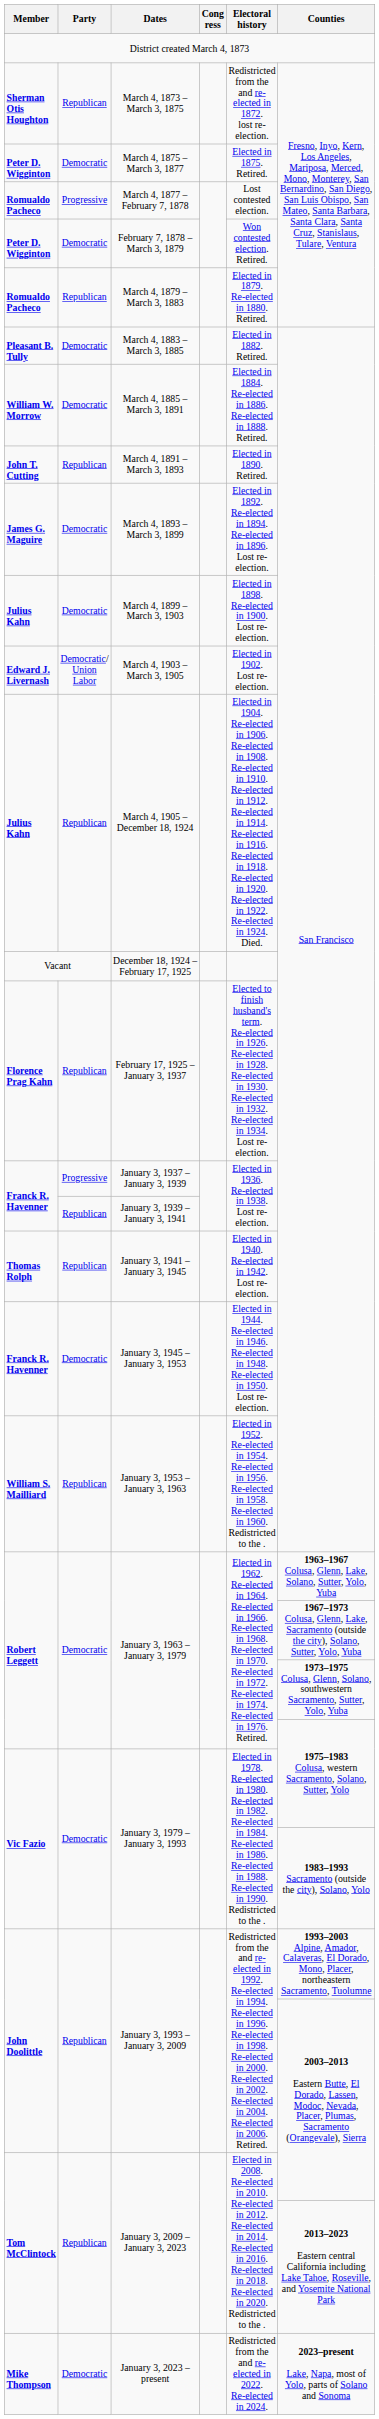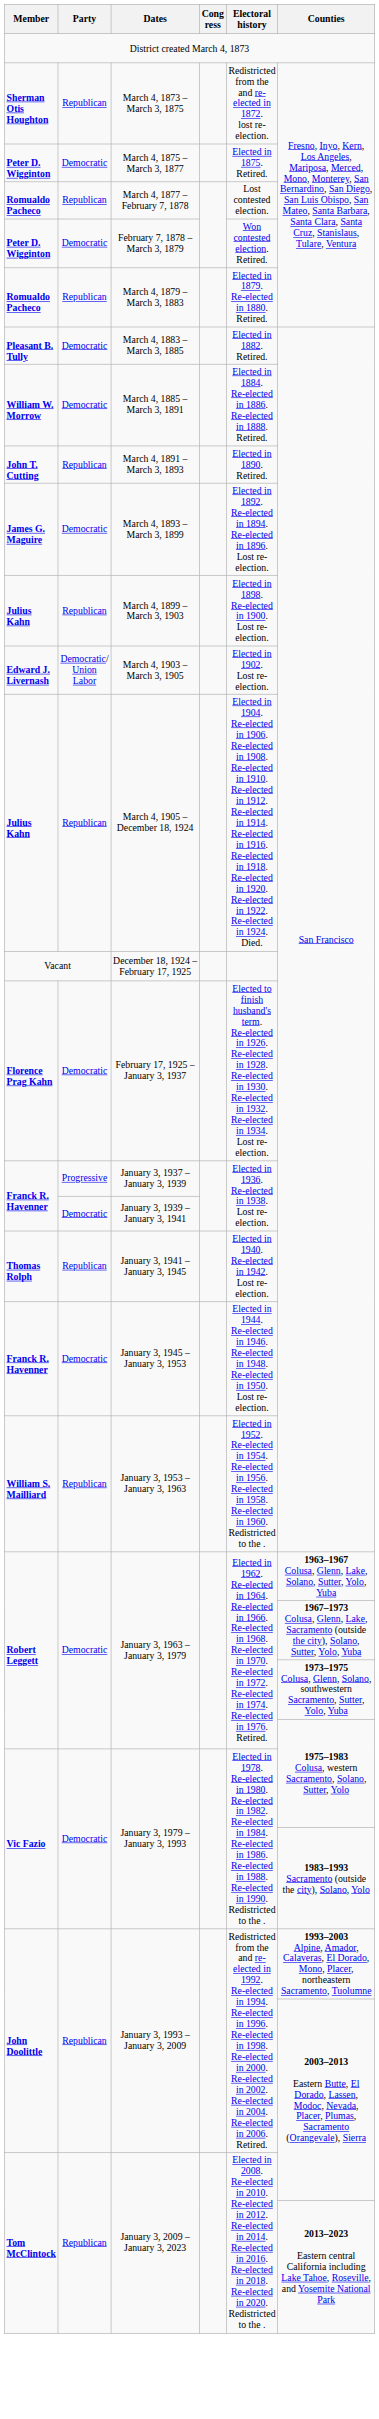 <table class=wikitable style="text-align:center">
 <tr style="height:3em">
 <th>Member</th>
 <th>Party</th>
 <th>Dates</th>
 <th>Cong<br>ress</th>
 <th>Electoral history</th>
 <th width="165">Counties</th>
 </tr>
 <tr style="height:3em">
 <td colspan=6>District created March 4, 1873</td>
 </tr>
 <tr style="height:3em">
 <td align=left><br><strong><a href='#'>Sherman Otis Houghton</a></strong><br></td>
 <td><a href='#'>Republican</a></td>
 <td nowrap>March 4, 1873 –<br>March 3, 1875</td>
 <td></td>
 <td>Redistricted from the  and <a href='#'>re-elected in 1872</a>.<br>lost re-election.</td>
 <td rowspan=5><a href='#'>Fresno</a>, <a href='#'>Inyo</a>, <a href='#'>Kern</a>, <a href='#'>Los Angeles</a>, <a href='#'>Mariposa</a>, <a href='#'>Merced</a>, <a href='#'>Mono</a>, <a href='#'>Monterey</a>, <a href='#'>San Bernardino</a>, <a href='#'>San Diego</a>, <a href='#'>San Luis Obispo</a>, <a href='#'>San Mateo</a>, <a href='#'>Santa Barbara</a>, <a href='#'>Santa Clara</a>, <a href='#'>Santa Cruz</a>, <a href='#'>Stanislaus</a>, <a href='#'>Tulare</a>, <a href='#'>Ventura</a></td>
 </tr>
 <tr style="height:3em">
 <td align=left><br><strong><a href='#'>Peter D. Wigginton</a></strong><br></td>
 <td><a href='#'>Democratic</a></td>
 <td nowrap>March 4, 1875 –<br>March 3, 1877</td>
 <td></td>
 <td><a href='#'>Elected in 1875</a>.<br>Retired.</td>
 </tr>
 <tr style="height:3em">
 <td align=left><br><strong><a href='#'>Romualdo Pacheco</a></strong><br></td>
-<td><a href='#'>Progressive</a></td>
+<td><a href='#'>Republican</a></td>
 <td nowrap>March 4, 1877 –<br>February 7, 1878</td>
 <td rowspan=2></td>
 <td>Lost contested election.</td>
 </tr>
 <tr style="height:3em">
 <td align=left><br><strong><a href='#'>Peter D. Wigginton</a></strong><br></td>
 <td><a href='#'>Democratic</a></td>
 <td nowrap>February 7, 1878 –<br>March 3, 1879</td>
 <td><a href='#'>Won contested election</a>.<br>Retired.</td>
 </tr>
 <tr style="height:3em">
 <td align=left><br><strong><a href='#'>Romualdo Pacheco</a></strong><br></td>
 <td><a href='#'>Republican</a></td>
 <td nowrap>March 4, 1879 –<br>March 3, 1883</td>
 <td></td>
 <td><a href='#'>Elected in 1879</a>.<br><a href='#'>Re-elected in 1880</a>.<br>Retired.</td>
 </tr>
 <tr style="height:3em">
 <td align=left><br><strong><a href='#'>Pleasant B. Tully</a></strong><br></td>
 <td><a href='#'>Democratic</a></td>
 <td nowrap>March 4, 1883 –<br>March 3, 1885</td>
 <td></td>
 <td><a href='#'>Elected in 1882</a>.<br>Retired.</td>
 <td rowspan=14><a href='#'>San Francisco</a></td>
 </tr>
 <tr style="height:3em">
 <td align=left><br><strong><a href='#'>William W. Morrow</a></strong><br></td>
 <td><a href='#'>Democratic</a></td>
 <td nowrap>March 4, 1885 –<br>March 3, 1891</td>
 <td></td>
 <td><a href='#'>Elected in 1884</a>.<br><a href='#'>Re-elected in 1886</a>.<br><a href='#'>Re-elected in 1888</a>.<br>Retired.</td>
 </tr>
 <tr style="height:3em">
 <td align=left><br><strong><a href='#'>John T. Cutting</a></strong><br></td>
 <td><a href='#'>Republican</a></td>
 <td nowrap>March 4, 1891 –<br>March 3, 1893</td>
 <td></td>
 <td><a href='#'>Elected in 1890</a>.<br>Retired.</td>
 </tr>
 <tr style="height:3em">
 <td align=left><br><strong><a href='#'>James G. Maguire</a></strong><br></td>
 <td><a href='#'>Democratic</a></td>
 <td nowrap>March 4, 1893 –<br>March 3, 1899</td>
 <td></td>
 <td><a href='#'>Elected in 1892</a>.<br><a href='#'>Re-elected in 1894</a>.<br><a href='#'>Re-elected in 1896</a>.<br>Lost re-election.</td>
 </tr>
 <tr style="height:3em">
 <td align=left><br><strong><a href='#'>Julius Kahn</a></strong><br></td>
-<td><a href='#'>Democratic</a></td>
+<td><a href='#'>Republican</a></td>
 <td nowrap>March 4, 1899 –<br>March 3, 1903</td>
 <td></td>
 <td><a href='#'>Elected in 1898</a>.<br><a href='#'>Re-elected in 1900</a>.<br>Lost re-election.</td>
 </tr>
 <tr style="height:3em">
 <td align=left><br><strong><a href='#'>Edward J. Livernash</a></strong><br></td>
 <td><a href='#'>Democratic</a>/<br><a href='#'>Union Labor</a></td>
 <td nowrap>March 4, 1903 –<br>March 3, 1905</td>
 <td></td>
 <td><a href='#'>Elected in 1902</a>.<br>Lost re-election.</td>
 </tr>
 <tr style="height:3em">
 <td align=left><br><strong><a href='#'>Julius Kahn</a></strong><br></td>
 <td><a href='#'>Republican</a></td>
 <td nowrap>March 4, 1905 –<br>December 18, 1924</td>
 <td></td>
 <td><a href='#'>Elected in 1904</a>.<br><a href='#'>Re-elected in 1906</a>.<br><a href='#'>Re-elected in 1908</a>.<br><a href='#'>Re-elected in 1910</a>.<br><a href='#'>Re-elected in 1912</a>.<br><a href='#'>Re-elected in 1914</a>.<br><a href='#'>Re-elected in 1916</a>.<br><a href='#'>Re-elected in 1918</a>.<br><a href='#'>Re-elected in 1920</a>.<br><a href='#'>Re-elected in 1922</a>.<br><a href='#'>Re-elected in 1924</a>.<br>Died.</td>
 </tr>
 <tr style="height:3em">
 <td colspan=2>Vacant</td>
 <td nowrap>December 18, 1924 –<br>February 17, 1925</td>
 <td></td>
 </tr>
 <tr style="height:3em">
 <td align=left><br><strong><a href='#'>Florence Prag Kahn</a></strong><br></td>
-<td><a href='#'>Republican</a></td>
+<td><a href='#'>Democratic</a></td>
 <td nowrap>February 17, 1925 –<br>January 3, 1937</td>
 <td></td>
 <td><a href='#'>Elected to finish husband's term</a>.<br><a href='#'>Re-elected in 1926</a>.<br><a href='#'>Re-elected in 1928</a>.<br><a href='#'>Re-elected in 1930</a>.<br><a href='#'>Re-elected in 1932</a>.<br><a href='#'>Re-elected in 1934</a>.<br>Lost re-election.</td>
 </tr>
 <tr style="height:3em">
 <td rowspan=2 align=left><br><strong><a href='#'>Franck R. Havenner</a></strong><br></td>
 <td><a href='#'>Progressive</a></td>
 <td nowrap>January 3, 1937 –<br>January 3, 1939</td>
 <td rowspan=2></td>
 <td rowspan=2><a href='#'>Elected in 1936</a>.<br><a href='#'>Re-elected in 1938</a>.<br>Lost re-election.</td>
 </tr>
 <tr style="height:3em">
-<td><a href='#'>Republican</a></td>
+<td><a href='#'>Democratic</a></td>
 <td nowrap>January 3, 1939 –<br>January 3, 1941</td>
 </tr>
 <tr style="height:3em">
 <td align=left><br><strong><a href='#'>Thomas Rolph</a></strong><br></td>
 <td><a href='#'>Republican</a></td>
 <td nowrap>January 3, 1941 –<br>January 3, 1945</td>
 <td></td>
 <td><a href='#'>Elected in 1940</a>.<br><a href='#'>Re-elected in 1942</a>.<br>Lost re-election.</td>
 </tr>
 <tr style="height:3em">
 <td align=left><br><strong><a href='#'>Franck R. Havenner</a></strong><br></td>
 <td><a href='#'>Democratic</a></td>
 <td nowrap>January 3, 1945 –<br>January 3, 1953</td>
 <td></td>
 <td><a href='#'>Elected in 1944</a>.<br><a href='#'>Re-elected in 1946</a>.<br><a href='#'>Re-elected in 1948</a>.<br><a href='#'>Re-elected in 1950</a>.<br>Lost re-election.</td>
 </tr>
 <tr style="height:3em">
 <td align=left><br><strong><a href='#'>William S. Mailliard</a></strong><br></td>
 <td><a href='#'>Republican</a></td>
 <td nowrap>January 3, 1953 –<br>January 3, 1963</td>
 <td></td>
 <td><a href='#'>Elected in 1952</a>.<br><a href='#'>Re-elected in 1954</a>.<br><a href='#'>Re-elected in 1956</a>.<br><a href='#'>Re-elected in 1958</a>.<br><a href='#'>Re-elected in 1960</a>.<br>Redistricted to the .</td>
 </tr>
 <tr style="height:3em">
 <td rowspan=4 align=left><br><strong><a href='#'>Robert Leggett</a></strong><br></td>
 <td rowspan=4 ><a href='#'>Democratic</a></td>
 <td rowspan=4 nowrap>January 3, 1963 –<br>January 3, 1979</td>
 <td rowspan=4></td>
 <td rowspan=4><a href='#'>Elected in 1962</a>.<br><a href='#'>Re-elected in 1964</a>.<br><a href='#'>Re-elected in 1966</a>.<br><a href='#'>Re-elected in 1968</a>.<br><a href='#'>Re-elected in 1970</a>.<br><a href='#'>Re-elected in 1972</a>.<br><a href='#'>Re-elected in 1974</a>.<br><a href='#'>Re-elected in 1976</a>.<br>Retired.</td>
 <td><strong>1963–1967</strong><br><a href='#'>Colusa</a>, <a href='#'>Glenn</a>, <a href='#'>Lake</a>, <a href='#'>Solano</a>, <a href='#'>Sutter</a>, <a href='#'>Yolo</a>, <a href='#'>Yuba</a></td>
 </tr>
 <tr style="height:3em">
 <td><strong>1967–1973</strong><br><a href='#'>Colusa</a>, <a href='#'>Glenn</a>, <a href='#'>Lake</a>, <a href='#'>Sacramento</a> (outside <a href='#'>the city</a>), <a href='#'>Solano</a>, <a href='#'>Sutter</a>, <a href='#'>Yolo</a>, <a href='#'>Yuba</a></td>
 </tr>
 <tr style="height:3em">
 <td><strong>1973–1975</strong><br><a href='#'>Colusa</a>, <a href='#'>Glenn</a>, <a href='#'>Solano</a>, southwestern <a href='#'>Sacramento</a>, <a href='#'>Sutter</a>, <a href='#'>Yolo</a>, <a href='#'>Yuba</a></td>
 </tr>
 <tr style="height:3em">
 <td rowspan=2><strong>1975–1983</strong><br><a href='#'>Colusa</a>, western <a href='#'>Sacramento</a>, <a href='#'>Solano</a>, <a href='#'>Sutter</a>, <a href='#'>Yolo</a></td>
 </tr>
 <tr style="height:3em">
 <td rowspan=2 align=left><br><strong><a href='#'>Vic Fazio</a></strong><br></td>
 <td rowspan=2 ><a href='#'>Democratic</a></td>
 <td rowspan=2 nowrap>January 3, 1979 –<br>January 3, 1993</td>
 <td rowspan=2></td>
 <td rowspan=2><a href='#'>Elected in 1978</a>.<br><a href='#'>Re-elected in 1980</a>.<br><a href='#'>Re-elected in 1982</a>.<br><a href='#'>Re-elected in 1984</a>.<br><a href='#'>Re-elected in 1986</a>.<br><a href='#'>Re-elected in 1988</a>.<br><a href='#'>Re-elected in 1990</a>.<br>Redistricted to the .</td>
 </tr>
 <tr style="height:3em">
 <td><strong>1983–1993</strong><br><a href='#'>Sacramento</a> (outside the <a href='#'>city</a>), <a href='#'>Solano</a>, <a href='#'>Yolo</a></td>
 </tr>
 <tr style="height:3em">
 <td rowspan=2 align=left><br><strong><a href='#'>John Doolittle</a></strong><br></td>
 <td rowspan=2 ><a href='#'>Republican</a></td>
 <td rowspan=2 nowrap>January 3, 1993 –<br>January 3, 2009</td>
 <td rowspan=2></td>
 <td rowspan=2>Redistricted from the  and <a href='#'>re-elected in 1992</a>.<br><a href='#'>Re-elected in 1994</a>.<br><a href='#'>Re-elected in 1996</a>.<br><a href='#'>Re-elected in 1998</a>.<br><a href='#'>Re-elected in 2000</a>.<br><a href='#'>Re-elected in 2002</a>.<br><a href='#'>Re-elected in 2004</a>.<br><a href='#'>Re-elected in 2006</a>.<br>Retired.</td>
 <td><strong>1993–2003</strong><br><a href='#'>Alpine</a>, <a href='#'>Amador</a>, <a href='#'>Calaveras</a>, <a href='#'>El Dorado</a>, <a href='#'>Mono</a>, <a href='#'>Placer</a>, northeastern <a href='#'>Sacramento</a>, <a href='#'>Tuolumne</a></td>
 </tr>
 <tr style="height:3em">
 <td rowspan=2><strong>2003–2013</strong><br><br>Eastern <a href='#'>Butte</a>, <a href='#'>El Dorado</a>, <a href='#'>Lassen</a>, <a href='#'>Modoc</a>, <a href='#'>Nevada</a>, <a href='#'>Placer</a>, <a href='#'>Plumas</a>, <a href='#'>Sacramento</a> (<a href='#'>Orangevale</a>), <a href='#'>Sierra</a></td>
 </tr>
 <tr style="height:3em">
 <td rowspan=2 align=left><br><strong><a href='#'>Tom McClintock</a></strong><br></td>
 <td rowspan=2 ><a href='#'>Republican</a></td>
 <td rowspan=2 nowrap>January 3, 2009 –<br>January 3, 2023</td>
 <td rowspan=2></td>
 <td rowspan=2><a href='#'>Elected in 2008</a>.<br><a href='#'>Re-elected in 2010</a>.<br><a href='#'>Re-elected in 2012</a>.<br><a href='#'>Re-elected in 2014</a>.<br><a href='#'>Re-elected in 2016</a>.<br><a href='#'>Re-elected in 2018</a>.<br><a href='#'>Re-elected in 2020</a>.<br>Redistricted to the .</td>
 </tr>
 <tr style="height:3em">
 <td><strong>2013–2023</strong><br><br>Eastern central California including <a href='#'>Lake Tahoe</a>, <a href='#'>Roseville</a>, and <a href='#'>Yosemite National Park</a></td>
 </tr>
-<tr style="height:3em">
-<td align=left><br><strong><a href='#'>Mike Thompson</a></strong><br></td>
-<td><a href='#'>Democratic</a></td>
-<td nowrap>January 3, 2023 –<br> present</td>
-<td></td>
-<td>Redistricted from the  and <a href='#'>re-elected in 2022</a>.<br><a href='#'>Re-elected in 2024</a>.</td>
-<td><strong>2023–present</strong><br><br><a href='#'>Lake</a>, <a href='#'>Napa</a>, most of <a href='#'>Yolo</a>, parts of <a href='#'>Solano</a> and <a href='#'>Sonoma</a></td>
-</tr>
 </table>
